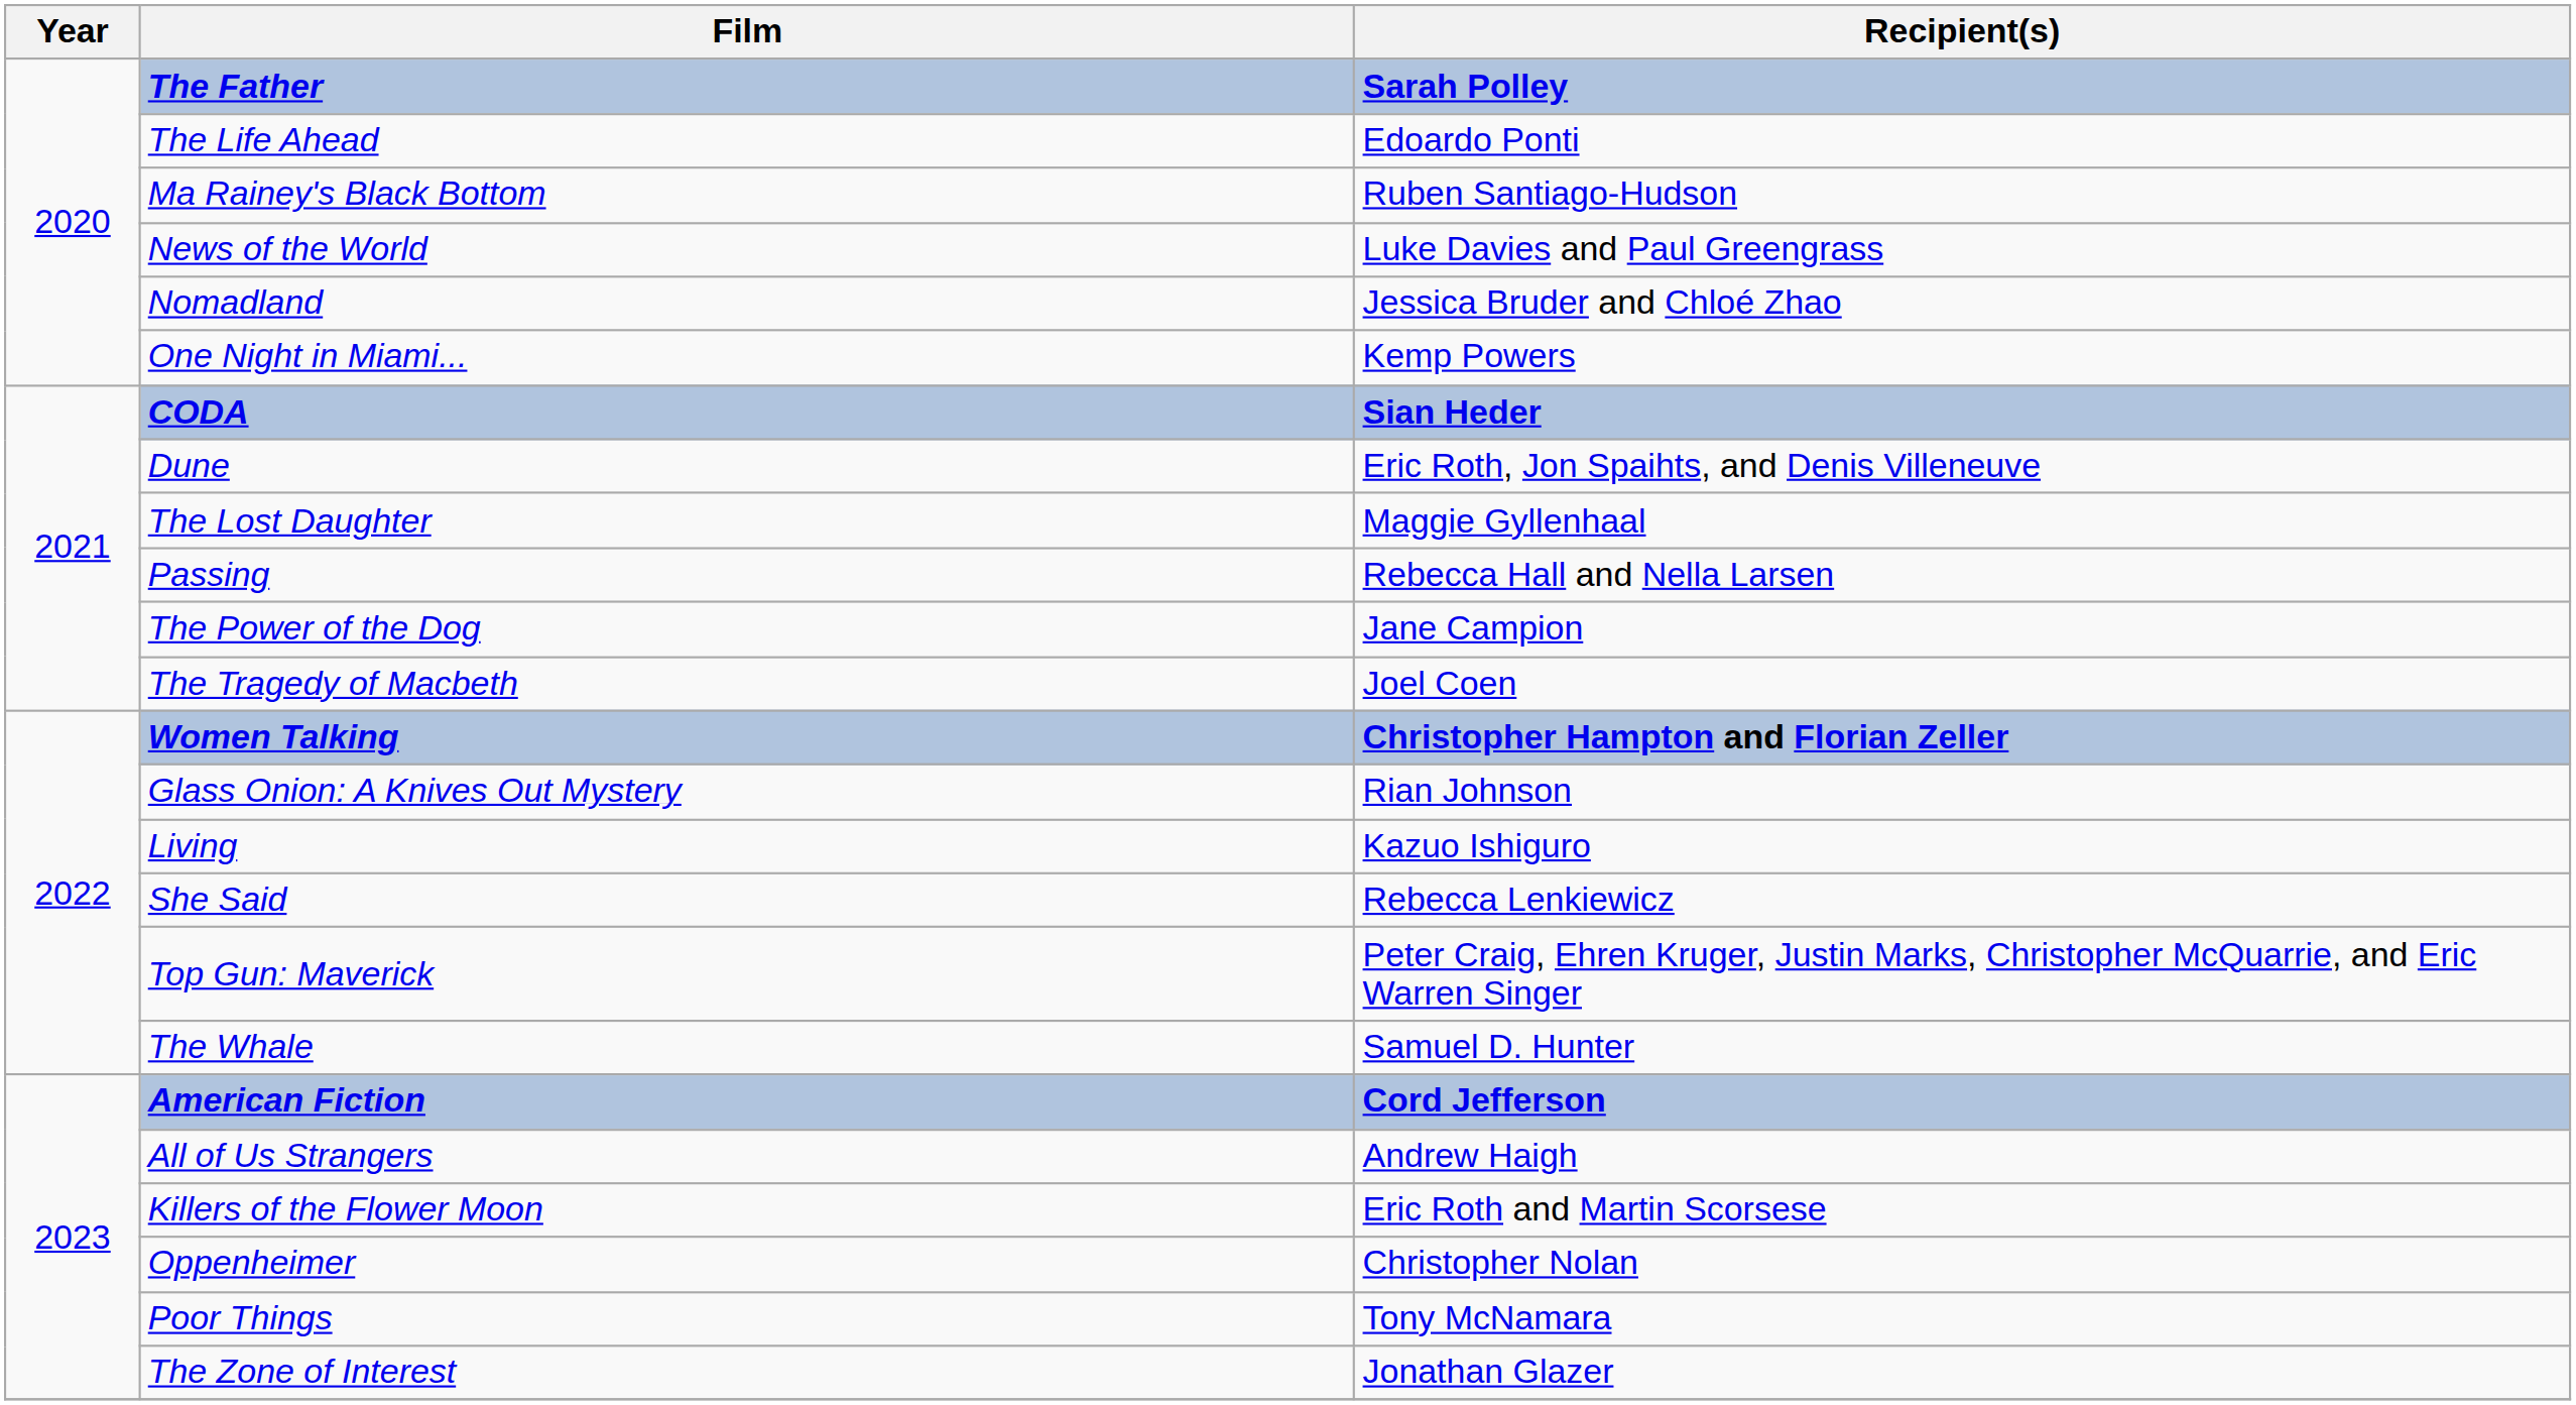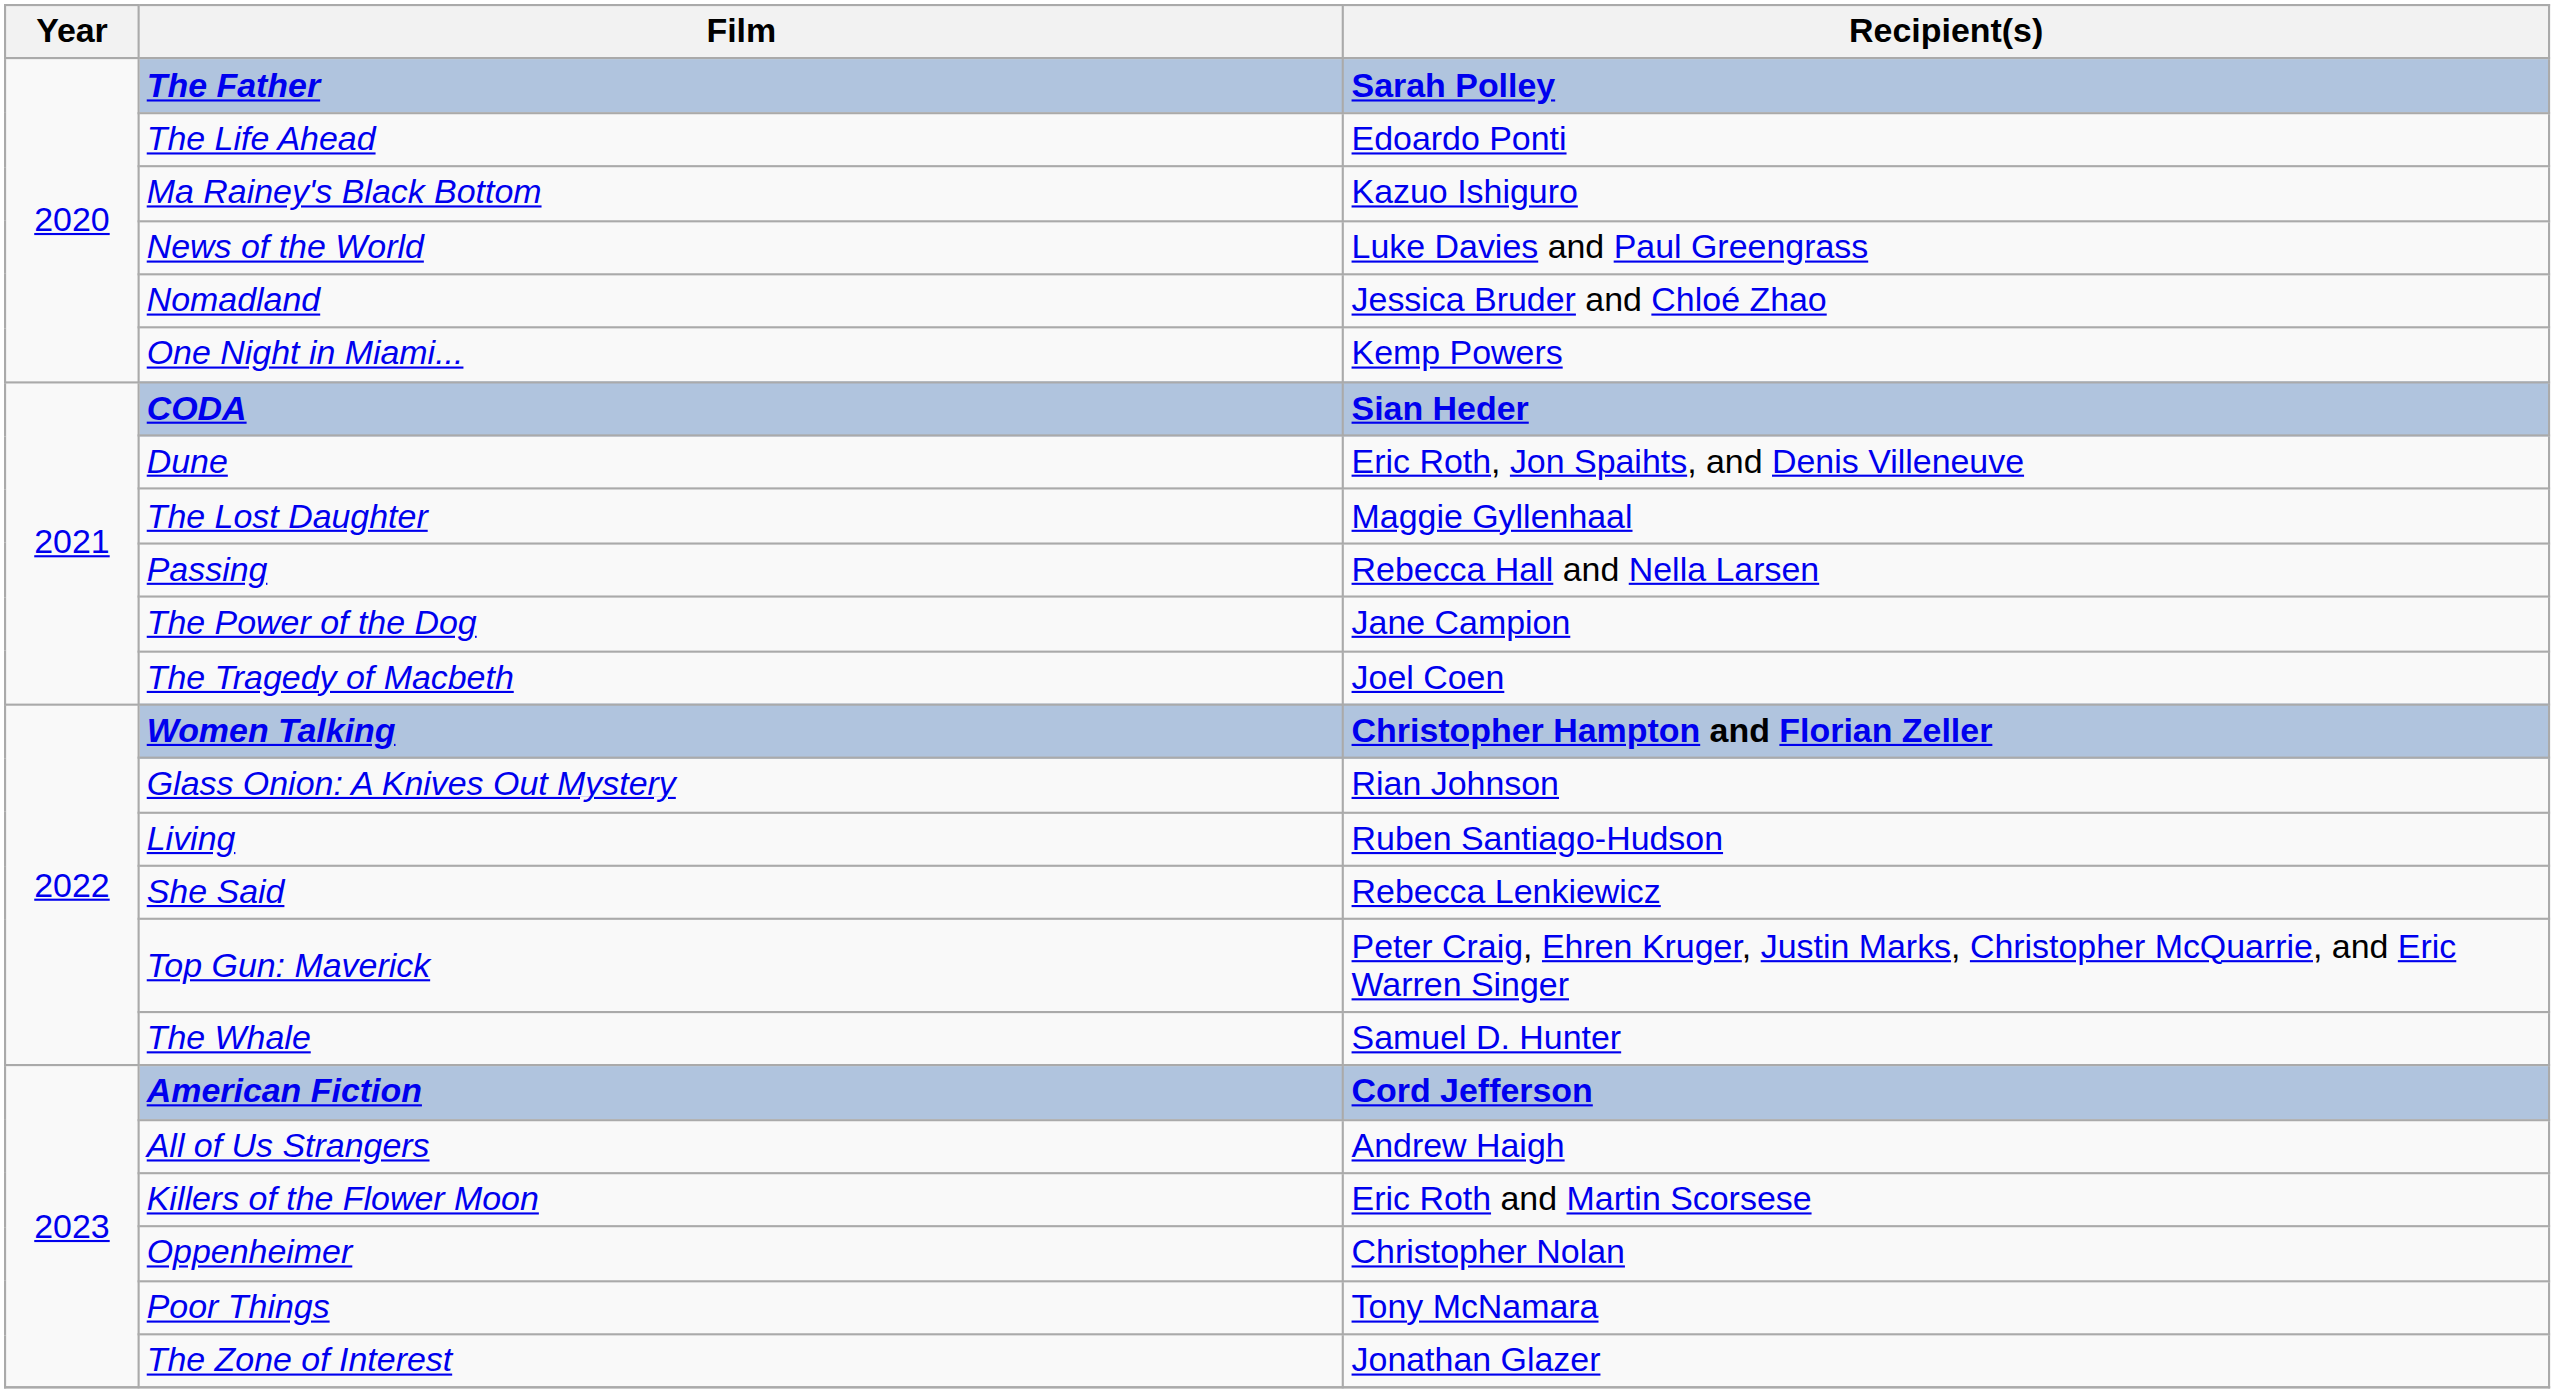 <table class="wikitable" width="95%" cellpadding="5">
 <tr>
 <th width="5%">Year</th>
 <th width="45%">Film</th>
 <th width="45%">Recipient(s)</th>
 </tr>
 <tr>
 <td rowspan="6" style="text-align:center;"><a href='#'>2020</a><br></td>
 <td style="background:#B0C4DE;"><strong><em><a href='#'>The Father</a></em></strong></td>
 <td style="background:#B0C4DE;"><strong><a href='#'>Sarah Polley</a></strong></td>
 </tr>
 <tr>
 <td><em><a href='#'>The Life Ahead</a></em></td>
 <td><a href='#'>Edoardo Ponti</a></td>
 </tr>
 <tr>
 <td><em><a href='#'>Ma Rainey's Black Bottom</a></em></td>
-<td><a href='#'>Ruben Santiago-Hudson</a></td>
+<td><a href='#'>Kazuo Ishiguro</a></td>
 </tr>
 <tr>
 <td><em><a href='#'>News of the World</a></em></td>
 <td><a href='#'>Luke Davies</a> and <a href='#'>Paul Greengrass</a></td>
 </tr>
 <tr>
 <td><em><a href='#'>Nomadland</a></em></td>
 <td><a href='#'>Jessica Bruder</a> and <a href='#'>Chloé Zhao</a></td>
 </tr>
 <tr>
 <td><em><a href='#'>One Night in Miami...</a></em></td>
 <td><a href='#'>Kemp Powers</a></td>
 </tr>
 <tr>
 <td rowspan="6" style="text-align:center;"><a href='#'>2021</a><br></td>
 <td style="background:#B0C4DE;"><strong><em><a href='#'>CODA</a></em></strong></td>
 <td style="background:#B0C4DE;"><strong><a href='#'>Sian Heder</a></strong></td>
 </tr>
 <tr>
 <td><em><a href='#'>Dune</a></em></td>
 <td><a href='#'>Eric Roth</a>, <a href='#'>Jon Spaihts</a>, and <a href='#'>Denis Villeneuve</a></td>
 </tr>
 <tr>
 <td><em><a href='#'>The Lost Daughter</a></em></td>
 <td><a href='#'>Maggie Gyllenhaal</a></td>
 </tr>
 <tr>
 <td><em><a href='#'>Passing</a></em></td>
 <td><a href='#'>Rebecca Hall</a> and <a href='#'>Nella Larsen</a></td>
 </tr>
 <tr>
 <td><em><a href='#'>The Power of the Dog</a></em></td>
 <td><a href='#'>Jane Campion</a></td>
 </tr>
 <tr>
 <td><em><a href='#'>The Tragedy of Macbeth</a></em></td>
 <td><a href='#'>Joel Coen</a></td>
 </tr>
 <tr>
 <td rowspan="6" style="text-align:center;"><a href='#'>2022</a><br></td>
 <td style="background:#B0C4DE;"><strong><em><a href='#'>Women Talking</a></em></strong></td>
 <td style="background:#B0C4DE;"><strong><a href='#'>Christopher Hampton</a> and <a href='#'>Florian Zeller</a></strong></td>
 </tr>
 <tr>
 <td><em><a href='#'>Glass Onion: A Knives Out Mystery</a></em></td>
 <td><a href='#'>Rian Johnson</a></td>
 </tr>
 <tr>
 <td><em><a href='#'>Living</a></em></td>
-<td><a href='#'>Kazuo Ishiguro</a></td>
+<td><a href='#'>Ruben Santiago-Hudson</a></td>
 </tr>
 <tr>
 <td><em><a href='#'>She Said</a></em></td>
 <td><a href='#'>Rebecca Lenkiewicz</a></td>
 </tr>
 <tr>
 <td><em><a href='#'>Top Gun: Maverick</a></em></td>
 <td><a href='#'>Peter Craig</a>, <a href='#'>Ehren Kruger</a>, <a href='#'>Justin Marks</a>, <a href='#'>Christopher McQuarrie</a>, and <a href='#'>Eric Warren Singer</a></td>
 </tr>
 <tr>
 <td><em><a href='#'>The Whale</a></em></td>
 <td><a href='#'>Samuel D. Hunter</a></td>
 </tr>
 <tr>
 <td rowspan="6" style="text-align:center;"><a href='#'>2023</a><br></td>
 <td style="background:#B0C4DE;"><strong><em><a href='#'>American Fiction</a></em></strong></td>
 <td style="background:#B0C4DE;"><strong><a href='#'>Cord Jefferson</a></strong></td>
 </tr>
 <tr>
 <td><em><a href='#'>All of Us Strangers</a></em></td>
 <td><a href='#'>Andrew Haigh</a></td>
 </tr>
 <tr>
 <td><em><a href='#'>Killers of the Flower Moon</a></em></td>
 <td><a href='#'>Eric Roth</a> and <a href='#'>Martin Scorsese</a></td>
 </tr>
 <tr>
 <td><em><a href='#'>Oppenheimer</a></em></td>
 <td><a href='#'>Christopher Nolan</a></td>
 </tr>
 <tr>
 <td><em><a href='#'>Poor Things</a></em></td>
 <td><a href='#'>Tony McNamara</a></td>
 </tr>
 <tr>
 <td><em><a href='#'>The Zone of Interest</a></em></td>
 <td><a href='#'>Jonathan Glazer</a></td>
 </tr>
 <tr>
 </tr>
 </table>
